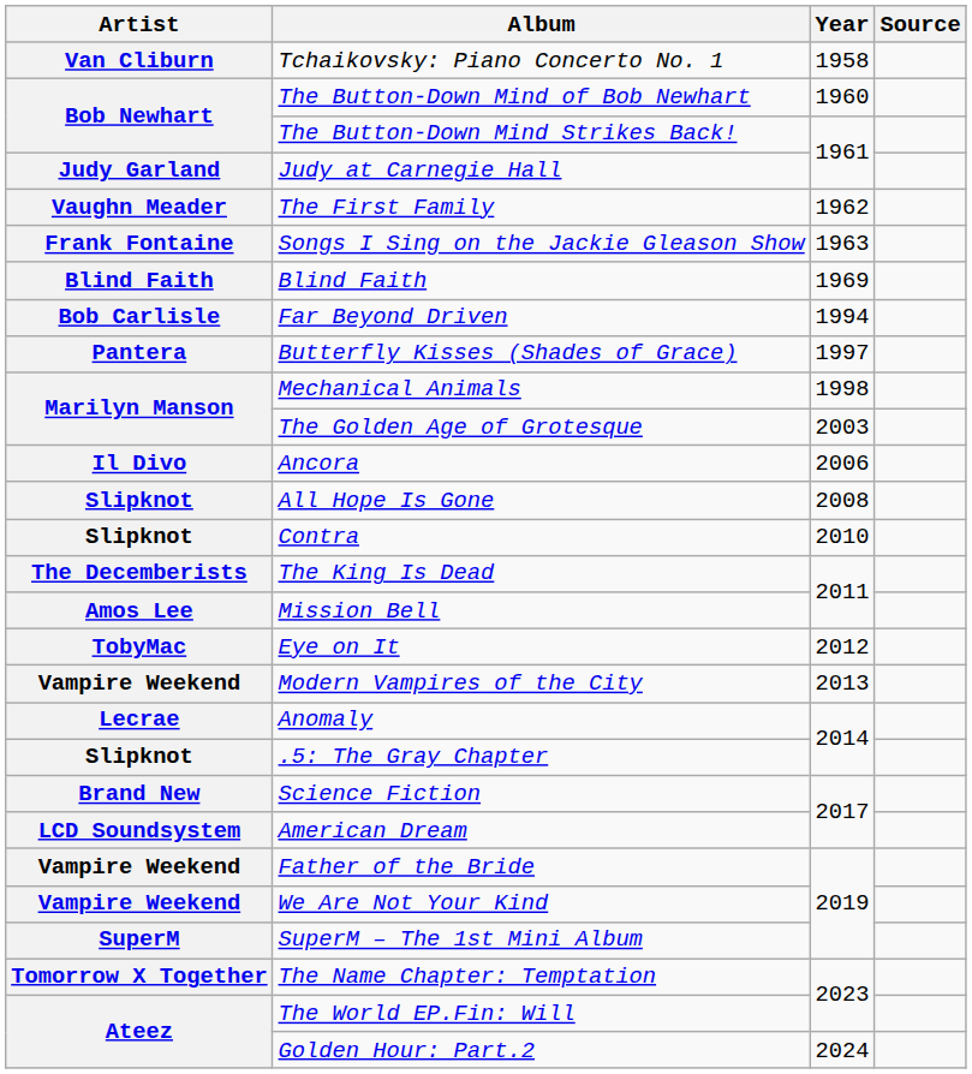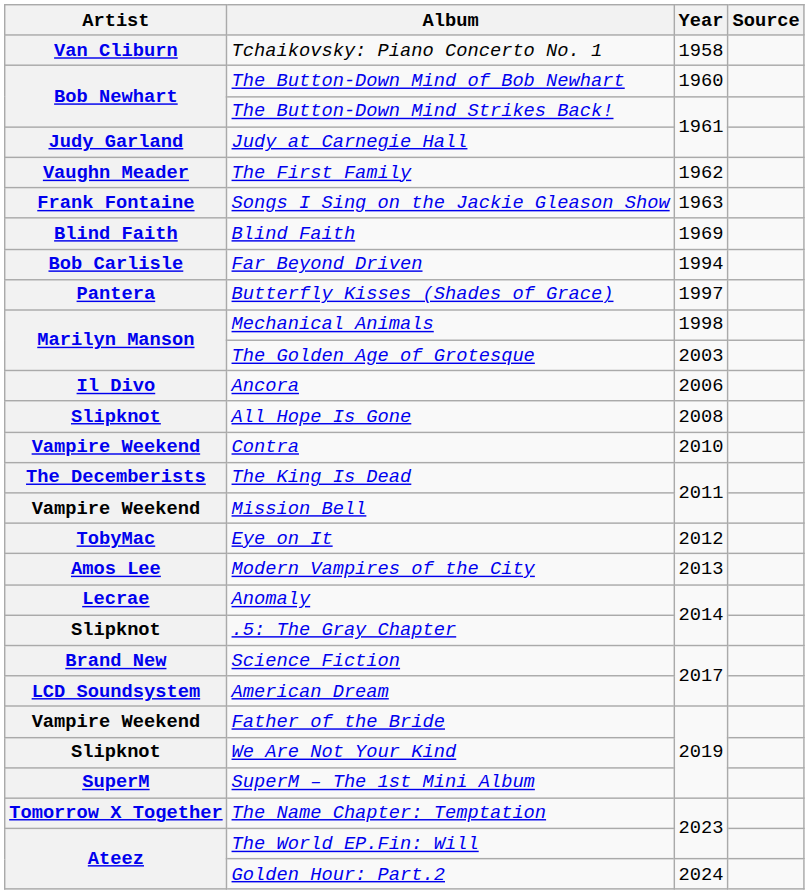 <table class="wikitable">
 <tr>
 <th scope="col">Artist</th>
 <th scope="col">Album</th>
 <th scope="col">Year</th>
 <th scope="col">Source</th>
 </tr>
 <tr>
 <th scope="row"><a href='#'>Van Cliburn</a></th>
 <td><em>Tchaikovsky: Piano Concerto No. 1</em></td>
 <td>1958</td>
 <td></td>
 </tr>
 <tr>
 <th rowspan="2" scope="row"><a href='#'>Bob Newhart</a></th>
 <td><em><a href='#'>The Button-Down Mind of Bob Newhart</a></em></td>
 <td>1960</td>
 <td></td>
 </tr>
 <tr>
 <td><em><a href='#'>The Button-Down Mind Strikes Back!</a></em></td>
 <td rowspan=2>1961</td>
 <td></td>
 </tr>
 <tr>
 <th scope="row"><a href='#'>Judy Garland</a></th>
 <td><em><a href='#'>Judy at Carnegie Hall</a></em></td>
 <td></td>
 </tr>
 <tr>
 <th scope="row"><a href='#'>Vaughn Meader</a></th>
 <td><em><a href='#'>The First Family</a></em></td>
 <td>1962</td>
 <td></td>
 </tr>
 <tr>
 <th scope="row"><a href='#'>Frank Fontaine</a></th>
 <td><em><a href='#'>Songs I Sing on the Jackie Gleason Show</a></em></td>
 <td>1963</td>
 <td></td>
 </tr>
 <tr>
 <th scope="row"><a href='#'>Blind Faith</a></th>
 <td><em><a href='#'>Blind Faith</a></em></td>
 <td>1969</td>
 <td></td>
 </tr>
 <tr>
 <th scope="row"><a href='#'>Bob Carlisle</a></th>
 <td><em><a href='#'>Far Beyond Driven</a></em></td>
 <td>1994</td>
 <td></td>
 </tr>
 <tr>
 <th scope="row"><a href='#'>Pantera</a></th>
 <td><em><a href='#'>Butterfly Kisses (Shades of Grace)</a></em></td>
 <td>1997</td>
 <td></td>
 </tr>
 <tr>
 <th rowspan="2" scope="row"><a href='#'>Marilyn Manson</a></th>
 <td><em><a href='#'>Mechanical Animals</a></em></td>
 <td>1998</td>
 <td></td>
 </tr>
 <tr>
 <td><em><a href='#'>The Golden Age of Grotesque</a></em></td>
 <td>2003</td>
 <td></td>
 </tr>
 <tr>
 <th scope="row"><a href='#'>Il Divo</a></th>
 <td><em><a href='#'>Ancora</a></em></td>
 <td>2006</td>
 <td></td>
 </tr>
 <tr>
 <th scope="row"><a href='#'>Slipknot</a></th>
 <td><em><a href='#'>All Hope Is Gone</a></em></td>
 <td>2008</td>
 <td></td>
 </tr>
 <tr>
-<th scope="row">Slipknot</th>
+<th scope="row"><a href='#'>Vampire Weekend</a></th>
 <td><em><a href='#'>Contra</a></em></td>
 <td>2010</td>
 <td></td>
 </tr>
 <tr>
 <th scope="row"><a href='#'>The Decemberists</a></th>
 <td><em><a href='#'>The King Is Dead</a></em></td>
 <td rowspan=2>2011</td>
 <td></td>
 </tr>
 <tr>
-<th scope="row"><a href='#'>Amos Lee</a></th>
+<th scope="row">Vampire Weekend</th>
 <td><em><a href='#'>Mission Bell</a></em></td>
 <td><br></td>
 </tr>
 <tr>
 <th scope="row"><a href='#'>TobyMac</a></th>
 <td><em><a href='#'>Eye on It</a></em></td>
 <td>2012</td>
 <td></td>
 </tr>
 <tr>
-<th scope="row">Vampire Weekend</th>
+<th scope="row"><a href='#'>Amos Lee</a></th>
 <td><em><a href='#'>Modern Vampires of the City</a></em></td>
 <td>2013</td>
 <td></td>
 </tr>
 <tr>
 <th scope="row"><a href='#'>Lecrae</a></th>
 <td><em><a href='#'>Anomaly</a></em></td>
 <td rowspan=2>2014</td>
 <td></td>
 </tr>
 <tr>
 <th scope="row">Slipknot</th>
 <td><em><a href='#'>.5: The Gray Chapter</a></em></td>
 <td></td>
 </tr>
 <tr>
 <th scope="row"><a href='#'>Brand New</a></th>
 <td><em><a href='#'>Science Fiction</a></em></td>
 <td rowspan=2>2017</td>
 <td></td>
 </tr>
 <tr>
 <th scope="row"><a href='#'>LCD Soundsystem</a></th>
 <td><em><a href='#'>American Dream</a></em></td>
 <td></td>
 </tr>
 <tr>
 <th scope="row">Vampire Weekend</th>
 <td><em><a href='#'>Father of the Bride</a></em></td>
 <td rowspan=3>2019</td>
 <td></td>
 </tr>
 <tr>
-<th scope="row"><a href='#'>Vampire Weekend</a></th>
+<th scope="row">Slipknot</th>
 <td><em><a href='#'>We Are Not Your Kind</a></em></td>
 <td></td>
 </tr>
 <tr>
 <th scope="row"><a href='#'>SuperM</a></th>
 <td><em><a href='#'>SuperM – The 1st Mini Album</a></em></td>
 <td></td>
 </tr>
 <tr>
 <th scope="row"><a href='#'>Tomorrow X Together</a></th>
 <td><em><a href='#'>The Name Chapter: Temptation</a></em></td>
 <td rowspan=2>2023</td>
 <td></td>
 </tr>
 <tr>
 <th rowspan="2" scope="row"><a href='#'>Ateez</a></th>
 <td><em><a href='#'>The World EP.Fin: Will</a></em></td>
 <td></td>
 </tr>
 <tr>
 <td><em><a href='#'>Golden Hour: Part.2</a></em></td>
 <td>2024</td>
 <td></td>
 </tr>
 </table>
